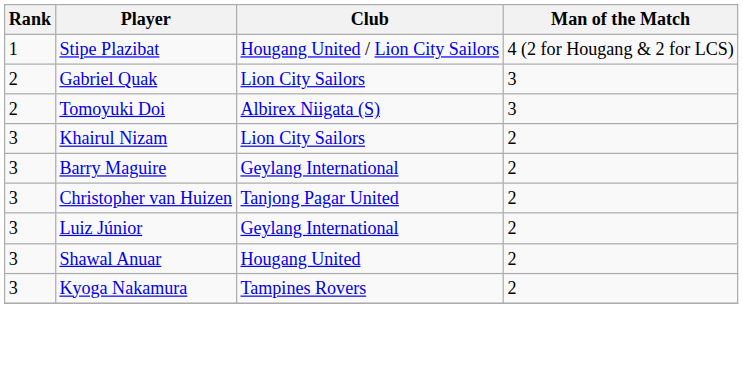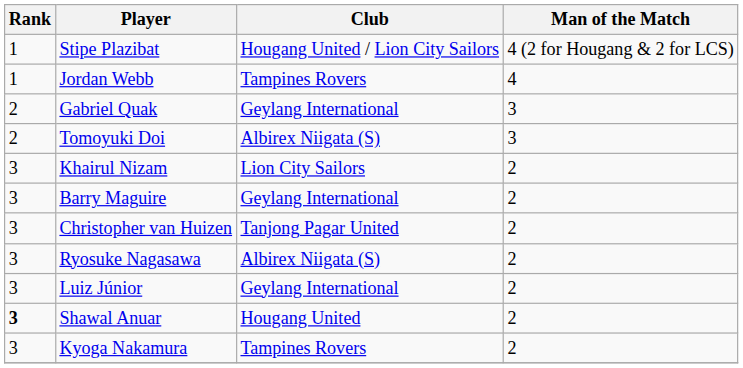 <table class="wikitable plainrowheaders sortable" style="font-size:95%">
 <tr>
 <th>Rank</th>
 <th>Player</th>
 <th>Club</th>
 <th>Man of the Match</th>
 </tr>
 <tr>
 <td>1</td>
 <td> <a href='#'>Stipe Plazibat</a></td>
 <td><a href='#'>Hougang United</a> / <a href='#'>Lion City Sailors</a></td>
 <td>4 (2 for Hougang & 2 for LCS)</td>
 </tr>
 <tr>
+<td>1</td>
+<td> <a href='#'>Jordan Webb</a></td>
+<td><a href='#'>Tampines Rovers</a></td>
+<td>4</td>
+</tr>
+<tr>
 <td>2</td>
 <td> <a href='#'>Gabriel Quak</a></td>
-<td><a href='#'>Lion City Sailors</a></td>
+<td><a href='#'>Geylang International</a></td>
 <td>3</td>
 </tr>
 <tr>
 <td>2</td>
 <td> <a href='#'>Tomoyuki Doi</a></td>
 <td><a href='#'>Albirex Niigata (S)</a></td>
 <td>3</td>
 </tr>
 <tr>
 <td>3</td>
 <td> <a href='#'>Khairul Nizam</a></td>
 <td><a href='#'>Lion City Sailors</a></td>
 <td>2</td>
 </tr>
 <tr>
 <td>3</td>
 <td> <a href='#'>Barry Maguire</a></td>
 <td><a href='#'>Geylang International</a></td>
 <td>2</td>
 </tr>
 <tr>
 <td>3</td>
 <td> <a href='#'>Christopher van Huizen</a></td>
 <td><a href='#'>Tanjong Pagar United</a></td>
 <td>2</td>
 </tr>
 <tr>
 <td>3</td>
+<td> <a href='#'>Ryosuke Nagasawa</a></td>
+<td><a href='#'>Albirex Niigata (S)</a></td>
+<td>2</td>
+</tr>
+<tr>
+<td>3</td>
 <td> <a href='#'>Luiz Júnior</a></td>
 <td><a href='#'>Geylang International</a></td>
 <td>2</td>
 </tr>
 <tr>
-<td>3</td>
+<td><strong>3</strong></td>
 <td> <a href='#'>Shawal Anuar</a></td>
 <td><a href='#'>Hougang United</a></td>
 <td>2</td>
 </tr>
 <tr>
 <td>3</td>
 <td> <a href='#'>Kyoga Nakamura</a></td>
 <td><a href='#'>Tampines Rovers</a></td>
 <td>2</td>
 </tr>
 <tr>
 </tr>
 </table>
